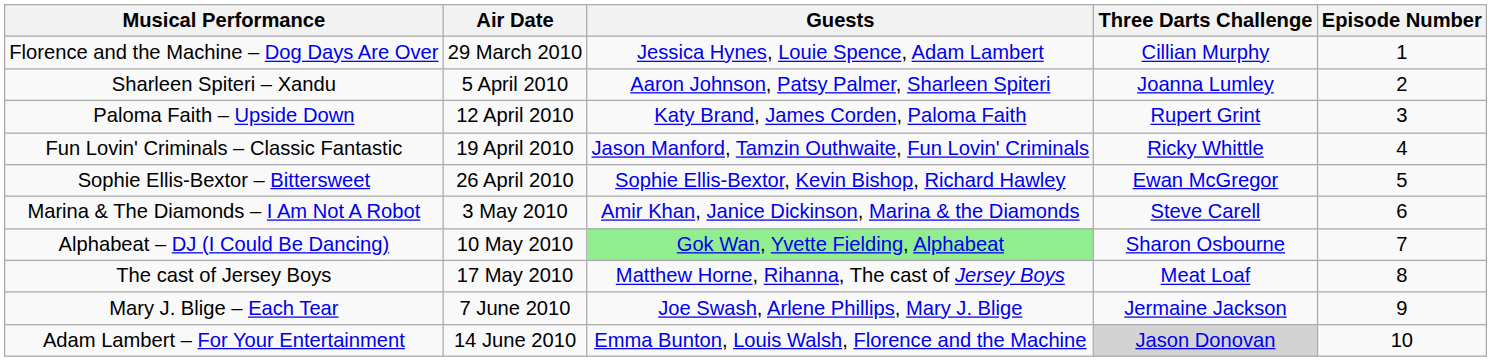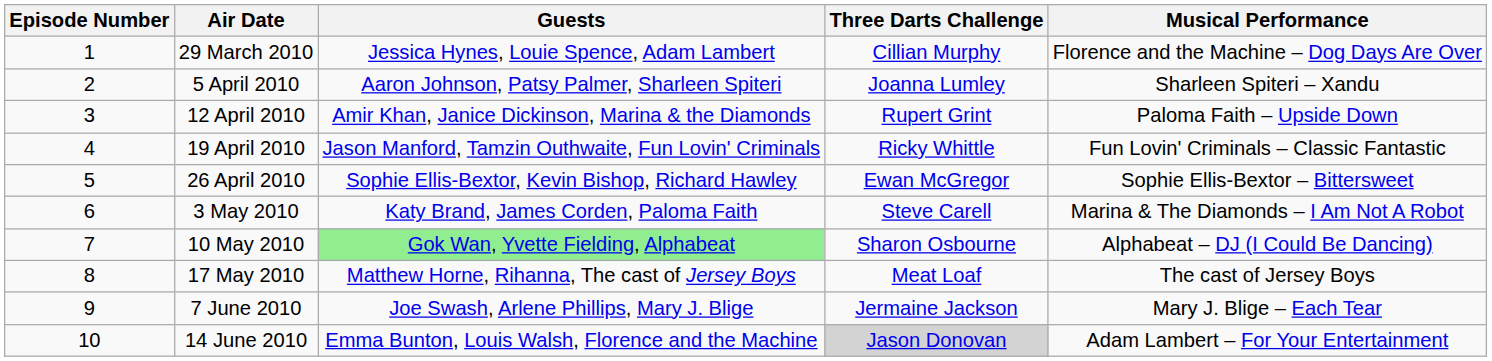 <table class="wikitable" style="text-align:center;">
 <tr>
-<th>Musical Performance</th>
+<th>Episode Number</th>
 <th>Air Date</th>
 <th>Guests</th>
 <th>Three Darts Challenge</th>
-<th>Episode Number</th>
+<th>Musical Performance</th>
 </tr>
 <tr>
-<td>Florence and the Machine – <a href='#'>Dog Days Are Over</a></td>
+<td>1</td>
 <td>29 March 2010</td>
 <td><a href='#'>Jessica Hynes</a>, <a href='#'>Louie Spence</a>, <a href='#'>Adam Lambert</a></td>
 <td><a href='#'>Cillian Murphy</a></td>
-<td>1</td>
+<td>Florence and the Machine – <a href='#'>Dog Days Are Over</a></td>
 </tr>
 <tr>
-<td>Sharleen Spiteri – Xandu</td>
+<td>2</td>
 <td>5 April 2010</td>
 <td><a href='#'>Aaron Johnson</a>, <a href='#'>Patsy Palmer</a>, <a href='#'>Sharleen Spiteri</a></td>
 <td><a href='#'>Joanna Lumley</a></td>
-<td>2</td>
+<td>Sharleen Spiteri – Xandu</td>
 </tr>
 <tr>
+<td>3</td>
+<td>12 April 2010</td>
+<td><a href='#'>Amir Khan</a>, <a href='#'>Janice Dickinson</a>, <a href='#'>Marina & the Diamonds</a></td>
+<td><a href='#'>Rupert Grint</a></td>
 <td>Paloma Faith – <a href='#'>Upside Down</a></td>
-<td>12 April 2010</td>
-<td><a href='#'>Katy Brand</a>, <a href='#'>James Corden</a>, <a href='#'>Paloma Faith</a></td>
-<td><a href='#'>Rupert Grint</a></td>
-<td>3</td>
 </tr>
 <tr>
-<td>Fun Lovin' Criminals – Classic Fantastic</td>
+<td>4</td>
 <td>19 April 2010</td>
 <td><a href='#'>Jason Manford</a>, <a href='#'>Tamzin Outhwaite</a>, <a href='#'>Fun Lovin' Criminals</a></td>
 <td><a href='#'>Ricky Whittle</a></td>
-<td>4</td>
+<td>Fun Lovin' Criminals – Classic Fantastic</td>
 </tr>
 <tr>
-<td>Sophie Ellis-Bextor – <a href='#'>Bittersweet</a></td>
+<td>5</td>
 <td>26 April 2010</td>
 <td><a href='#'>Sophie Ellis-Bextor</a>, <a href='#'>Kevin Bishop</a>, <a href='#'>Richard Hawley</a></td>
 <td><a href='#'>Ewan McGregor</a></td>
-<td>5</td>
+<td>Sophie Ellis-Bextor – <a href='#'>Bittersweet</a></td>
 </tr>
 <tr>
+<td>6</td>
+<td>3 May 2010</td>
+<td><a href='#'>Katy Brand</a>, <a href='#'>James Corden</a>, <a href='#'>Paloma Faith</a></td>
+<td><a href='#'>Steve Carell</a></td>
 <td>Marina & The Diamonds – <a href='#'>I Am Not A Robot</a></td>
-<td>3 May 2010</td>
-<td><a href='#'>Amir Khan</a>, <a href='#'>Janice Dickinson</a>, <a href='#'>Marina & the Diamonds</a></td>
-<td><a href='#'>Steve Carell</a></td>
-<td>6</td>
 </tr>
 <tr>
-<td>Alphabeat – <a href='#'>DJ (I Could Be Dancing)</a></td>
+<td>7</td>
 <td>10 May 2010</td>
 <td style="background: lightgreen;"><a href='#'>Gok Wan</a>, <a href='#'>Yvette Fielding</a>, <a href='#'>Alphabeat</a></td>
 <td><a href='#'>Sharon Osbourne</a></td>
-<td>7</td>
+<td>Alphabeat – <a href='#'>DJ (I Could Be Dancing)</a></td>
 </tr>
 <tr>
-<td>The cast of Jersey Boys</td>
+<td>8</td>
 <td>17 May 2010</td>
 <td><a href='#'>Matthew Horne</a>, <a href='#'>Rihanna</a>, The cast of <em><a href='#'>Jersey Boys</a></em></td>
 <td><a href='#'>Meat Loaf</a></td>
-<td>8</td>
+<td>The cast of Jersey Boys</td>
 </tr>
 <tr>
-<td>Mary J. Blige – <a href='#'>Each Tear</a></td>
+<td>9</td>
 <td>7 June 2010</td>
 <td><a href='#'>Joe Swash</a>, <a href='#'>Arlene Phillips</a>, <a href='#'>Mary J. Blige</a></td>
 <td><a href='#'>Jermaine Jackson</a></td>
-<td>9</td>
+<td>Mary J. Blige – <a href='#'>Each Tear</a></td>
 </tr>
 <tr>
-<td>Adam Lambert – <a href='#'>For Your Entertainment</a></td>
+<td>10</td>
 <td>14 June 2010</td>
 <td><a href='#'>Emma Bunton</a>, <a href='#'>Louis Walsh</a>, <a href='#'>Florence and the Machine</a></td>
 <td style="background: lightgrey;"><a href='#'>Jason Donovan</a></td>
-<td>10</td>
+<td>Adam Lambert – <a href='#'>For Your Entertainment</a></td>
 </tr>
 </table>
